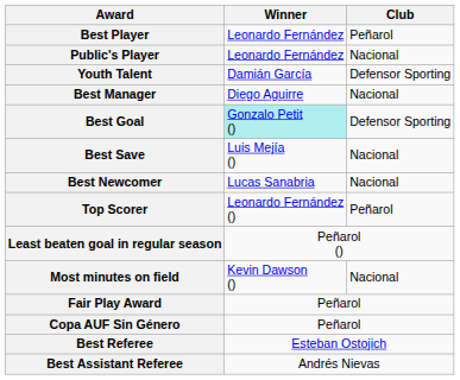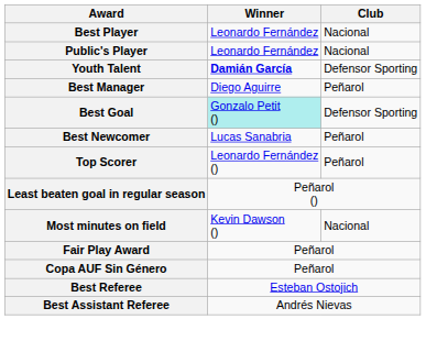 <table class="wikitable">
 <tr>
 <th>Award</th>
 <th>Winner</th>
 <th>Club</th>
 </tr>
 <tr>
 <th>Best Player</th>
 <td> <a href='#'>Leonardo Fernández</a></td>
-<td>Peñarol</td>
+<td>Nacional</td>
 </tr>
 <tr>
 <th>Public's Player</th>
 <td> <a href='#'>Leonardo Fernández</a></td>
 <td>Nacional</td>
 </tr>
 <tr>
 <th>Youth Talent</th>
-<td> <a href='#'>Damián García</a></td>
+<td><strong> <a href='#'>Damián García</a></strong></td>
 <td>Defensor Sporting</td>
 </tr>
 <tr>
 <th>Best Manager</th>
 <td> <a href='#'>Diego Aguirre</a></td>
-<td>Nacional</td>
+<td>Peñarol</td>
 </tr>
 <tr>
 <th>Best Goal</th>
 <td style="background: paleturquoise;"> <a href='#'>Gonzalo Petit</a><br>()</td>
 <td>Defensor Sporting</td>
 </tr>
 <tr>
-<th>Best Save</th>
-<td> <a href='#'>Luis Mejía</a><br>()</td>
-<td>Nacional</td>
-</tr>
-<tr>
 <th>Best Newcomer</th>
 <td> <a href='#'>Lucas Sanabria</a></td>
-<td>Nacional</td>
+<td>Peñarol</td>
 </tr>
 <tr>
 <th>Top Scorer</th>
 <td> <a href='#'>Leonardo Fernández</a><br>()</td>
 <td>Peñarol</td>
 </tr>
 <tr>
 <th>Least beaten goal in regular season</th>
 <td colspan="2" align=center>Peñarol<br>()</td>
 </tr>
 <tr>
 <th>Most minutes on field</th>
 <td> <a href='#'>Kevin Dawson</a><br>()</td>
 <td>Nacional</td>
 </tr>
 <tr>
 <th>Fair Play Award</th>
 <td colspan="2" align=center>Peñarol</td>
 </tr>
 <tr>
 <th>Copa AUF Sin Género</th>
 <td colspan="2" align=center>Peñarol</td>
 </tr>
 <tr>
 <th>Best Referee</th>
 <td colspan="2" align=center><a href='#'>Esteban Ostojich</a></td>
 </tr>
 <tr>
 <th>Best Assistant Referee</th>
 <td colspan="2" align=center>Andrés Nievas</td>
 </tr>
 </table>
